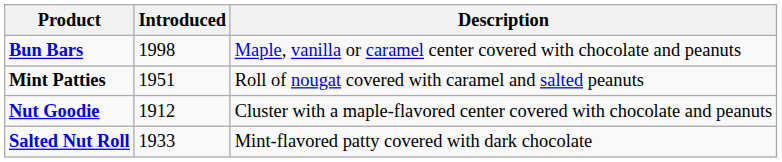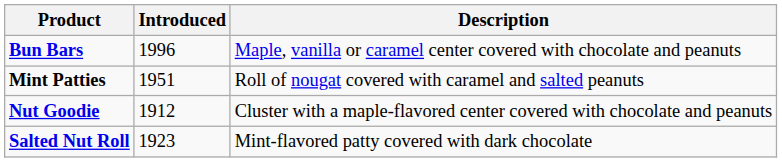 <table class="wikitable" style="font-size: 90%">
 <tr>
 <th>Product</th>
 <th>Introduced</th>
 <th>Description</th>
 </tr>
 <tr>
 <td><strong><a href='#'>Bun Bars</a></strong></td>
-<td>1998</td>
+<td>1996</td>
 <td><a href='#'>Maple</a>, <a href='#'>vanilla</a> or <a href='#'>caramel</a> center covered with chocolate and peanuts</td>
 </tr>
 <tr>
 <td><strong>Mint Patties</strong></td>
 <td>1951</td>
 <td>Roll of <a href='#'>nougat</a> covered with caramel and <a href='#'>salted</a> peanuts</td>
 </tr>
 <tr>
 <td><strong><a href='#'>Nut Goodie</a></strong></td>
 <td>1912</td>
 <td>Cluster with a maple-flavored center covered with chocolate and peanuts</td>
 </tr>
 <tr>
 <td><strong><a href='#'>Salted Nut Roll</a></strong></td>
-<td>1933</td>
+<td>1923</td>
 <td>Mint-flavored patty covered with dark chocolate</td>
 </tr>
 </table>
